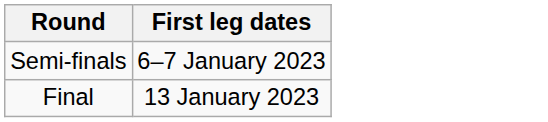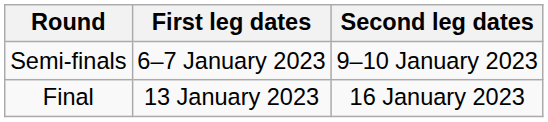 <table class="wikitable" style="text-align:center">
 <tr>
 <th>Round</th>
 <th>First leg dates</th>
+<th>Second leg dates</th>
 </tr>
 <tr>
 <td>Semi-finals</td>
 <td>6–7 January 2023</td>
+<td>9–10 January 2023</td>
 </tr>
 <tr>
 <td>Final</td>
 <td>13 January 2023</td>
+<td>16 January 2023</td>
 </tr>
 </table>
